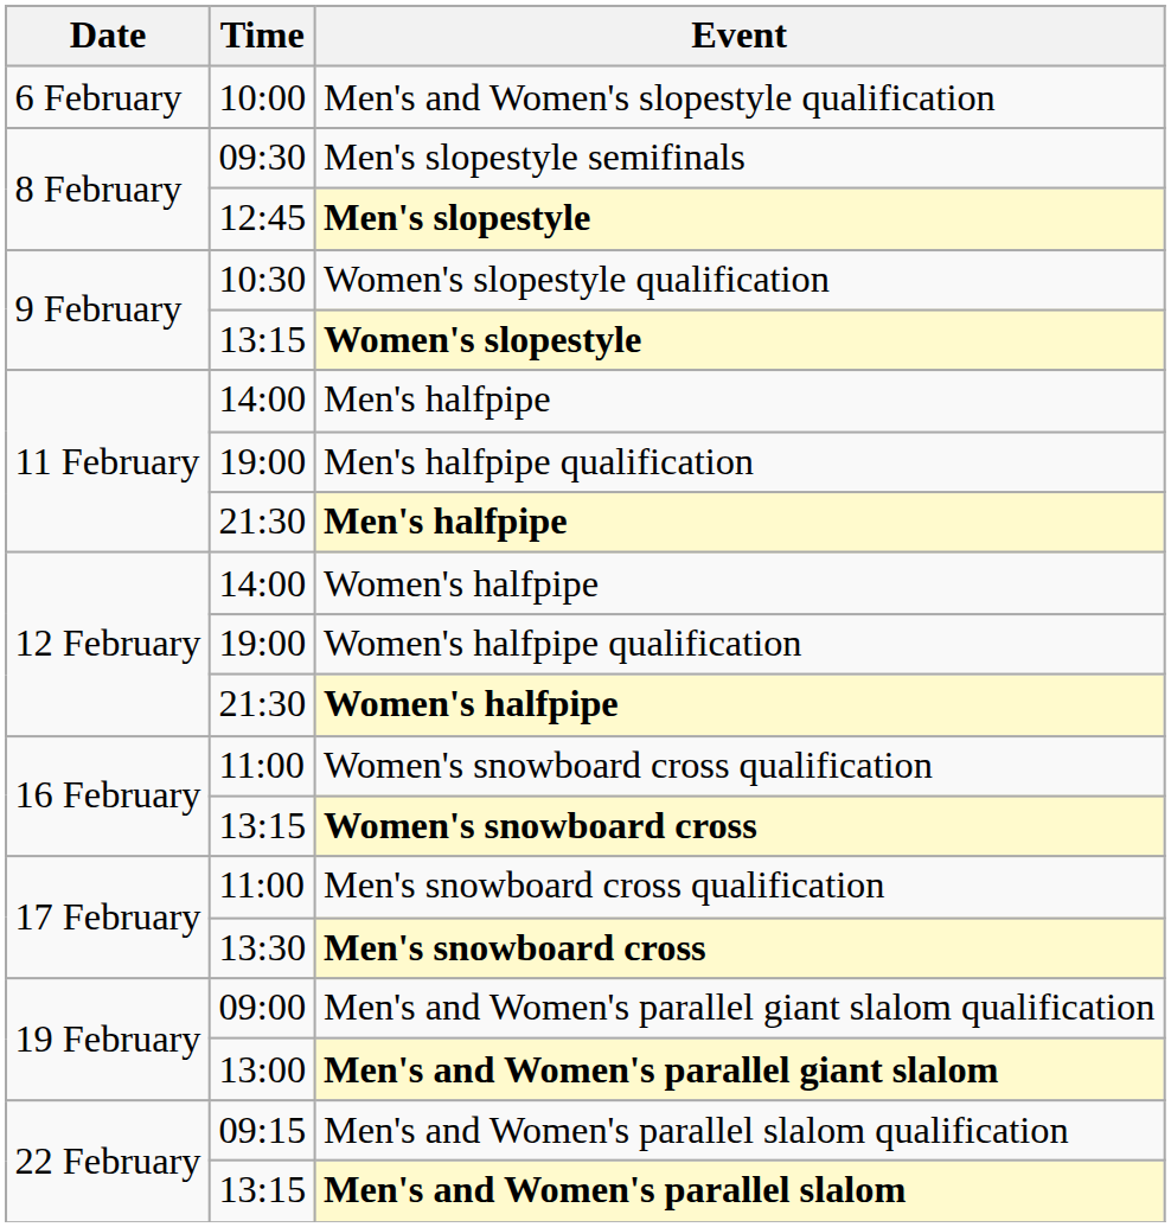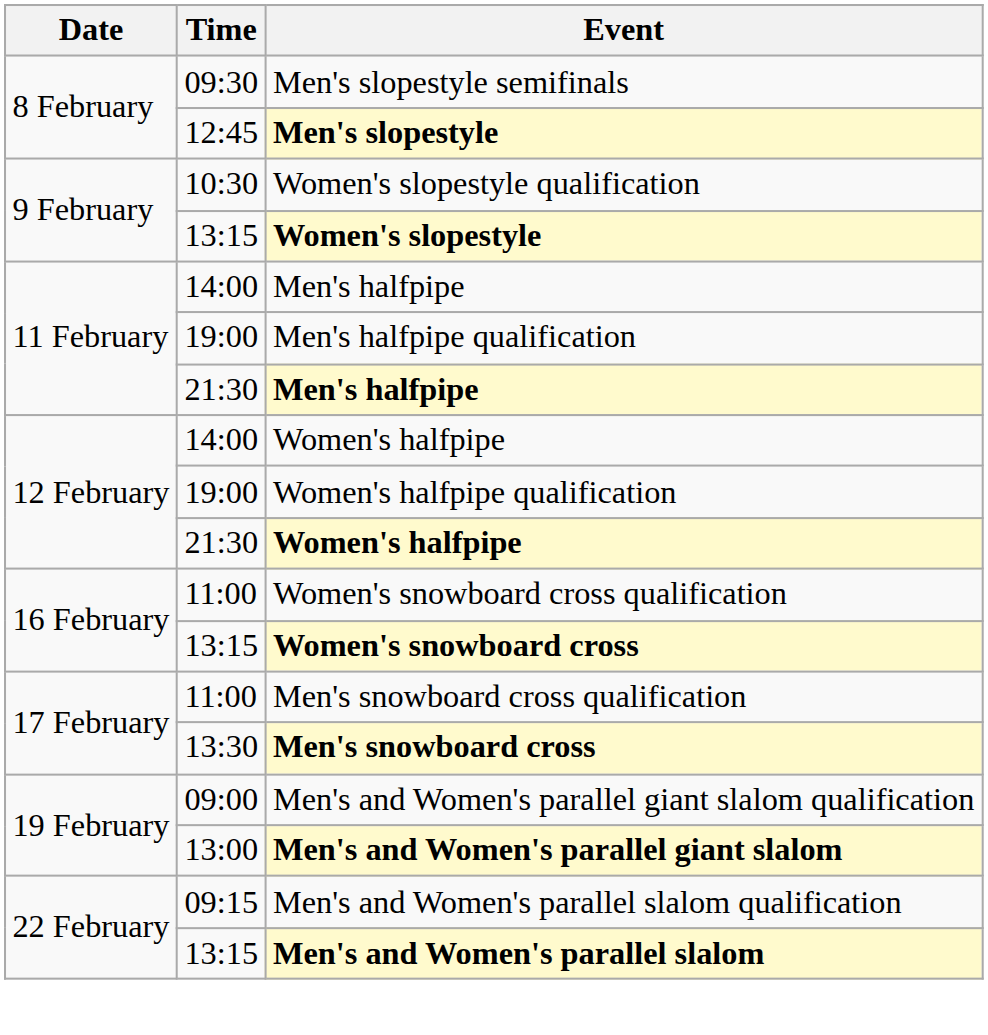 <table class=wikitable>
 <tr>
 <th>Date</th>
 <th>Time</th>
 <th>Event</th>
-</tr>
-<tr>
-<td>6 February</td>
-<td>10:00</td>
-<td>Men's and Women's slopestyle qualification</td>
 </tr>
 <tr>
 <td rowspan=2>8 February</td>
 <td>09:30</td>
 <td>Men's slopestyle semifinals</td>
 </tr>
 <tr>
 <td>12:45</td>
 <td style=background:lemonchiffon><strong>Men's slopestyle</strong></td>
 </tr>
 <tr>
 <td rowspan=2>9 February</td>
 <td>10:30</td>
 <td>Women's slopestyle qualification</td>
 </tr>
 <tr>
 <td>13:15</td>
 <td style=background:lemonchiffon><strong>Women's slopestyle</strong></td>
 </tr>
 <tr>
 <td rowspan=3>11 February</td>
 <td>14:00</td>
 <td>Men's halfpipe</td>
 </tr>
 <tr>
 <td>19:00</td>
 <td>Men's halfpipe qualification</td>
 </tr>
 <tr>
 <td>21:30</td>
 <td style=background:lemonchiffon><strong>Men's halfpipe</strong></td>
 </tr>
 <tr>
 <td rowspan=3>12 February</td>
 <td>14:00</td>
 <td>Women's halfpipe</td>
 </tr>
 <tr>
 <td>19:00</td>
 <td>Women's halfpipe qualification</td>
 </tr>
 <tr>
 <td>21:30</td>
 <td style=background:lemonchiffon><strong>Women's halfpipe</strong></td>
 </tr>
 <tr>
 <td rowspan=2>16 February</td>
 <td>11:00</td>
 <td>Women's snowboard cross qualification</td>
 </tr>
 <tr>
 <td>13:15</td>
 <td style=background:lemonchiffon><strong>Women's snowboard cross</strong></td>
 </tr>
 <tr>
 <td rowspan=2>17 February</td>
 <td>11:00</td>
 <td>Men's snowboard cross qualification</td>
 </tr>
 <tr>
 <td>13:30</td>
 <td style=background:lemonchiffon><strong>Men's snowboard cross</strong></td>
 </tr>
 <tr>
 <td rowspan=2>19 February</td>
 <td>09:00</td>
 <td>Men's and Women's parallel giant slalom qualification</td>
 </tr>
 <tr>
 <td>13:00</td>
 <td style=background:lemonchiffon><strong>Men's and Women's parallel giant slalom</strong></td>
 </tr>
 <tr>
 <td rowspan=2>22 February</td>
 <td>09:15</td>
 <td>Men's and Women's parallel slalom qualification</td>
 </tr>
 <tr>
 <td>13:15</td>
 <td style=background:lemonchiffon><strong>Men's and Women's parallel slalom</strong></td>
 </tr>
 </table>
